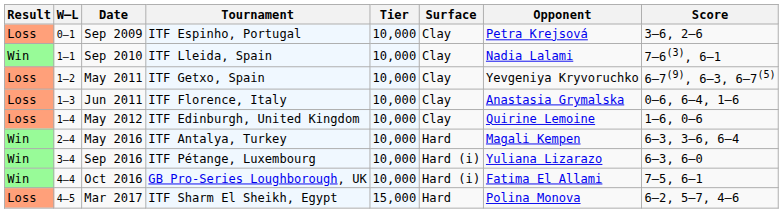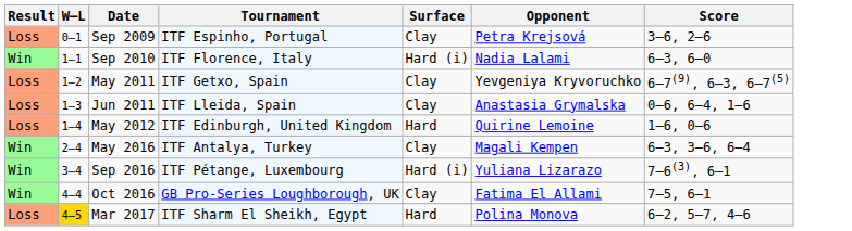 <table class="sortable wikitable">
 <tr>
 <th>Result</th>
 <th class=unsortable>W–L</th>
 <th>Date</th>
 <th>Tournament</th>
-<th>Tier</th>
 <th>Surface</th>
 <th>Opponent</th>
 <th class=unsortable>Score</th>
 </tr>
 <tr>
 <td bgcolor="FFA07A">Loss</td>
 <td><small>0–1</small></td>
 <td>Sep 2009</td>
 <td bgcolor="#f0f8ff">ITF Espinho, Portugal</td>
-<td bgcolor="#f0f8ff">10,000</td>
 <td>Clay</td>
 <td> <a href='#'>Petra Krejsová</a></td>
 <td>3–6, 2–6</td>
 </tr>
 <tr>
 <td bgcolor="98FB98">Win</td>
 <td><small>1–1</small></td>
 <td>Sep 2010</td>
-<td bgcolor="#f0f8ff">ITF Lleida, Spain</td>
-<td bgcolor="#f0f8ff">10,000</td>
-<td>Clay</td>
+<td bgcolor="#f0f8ff">ITF Florence, Italy</td>
+<td>Hard (i)</td>
 <td> <a href='#'>Nadia Lalami</a></td>
-<td>7–6<sup>(3)</sup>, 6–1</td>
+<td>6–3, 6–0</td>
 </tr>
 <tr>
 <td bgcolor="FFA07A">Loss</td>
 <td><small>1–2</small></td>
 <td>May 2011</td>
 <td bgcolor="#f0f8ff">ITF Getxo, Spain</td>
-<td bgcolor="#f0f8ff">10,000</td>
 <td>Clay</td>
 <td> Yevgeniya Kryvoruchko</td>
 <td>6–7<sup>(9)</sup>, 6–3, 6–7<sup>(5)</sup></td>
 </tr>
 <tr>
 <td bgcolor="FFA07A">Loss</td>
 <td><small>1–3</small></td>
 <td>Jun 2011</td>
-<td bgcolor="#f0f8ff">ITF Florence, Italy</td>
-<td bgcolor="#f0f8ff">10,000</td>
+<td bgcolor="#f0f8ff">ITF Lleida, Spain</td>
 <td>Clay</td>
 <td> <a href='#'>Anastasia Grymalska</a></td>
 <td>0–6, 6–4, 1–6</td>
 </tr>
 <tr>
 <td bgcolor="FFA07A">Loss</td>
 <td><small>1–4</small></td>
 <td>May 2012</td>
 <td bgcolor="#f0f8ff">ITF Edinburgh, United Kingdom</td>
-<td bgcolor="#f0f8ff">10,000</td>
-<td>Clay</td>
+<td>Hard</td>
 <td> <a href='#'>Quirine Lemoine</a></td>
 <td>1–6, 0–6</td>
 </tr>
 <tr>
 <td bgcolor="98FB98">Win</td>
 <td><small>2–4</small></td>
 <td>May 2016</td>
 <td bgcolor="#f0f8ff">ITF Antalya, Turkey</td>
-<td bgcolor="#f0f8ff">10,000</td>
-<td>Hard</td>
+<td>Clay</td>
 <td> <a href='#'>Magali Kempen</a></td>
 <td>6–3, 3–6, 6–4</td>
 </tr>
 <tr>
 <td bgcolor="98FB98">Win</td>
 <td><small>3–4</small></td>
 <td>Sep 2016</td>
 <td bgcolor="#f0f8ff">ITF Pétange, Luxembourg</td>
-<td bgcolor="#f0f8ff">10,000</td>
 <td>Hard (i)</td>
 <td> <a href='#'>Yuliana Lizarazo</a></td>
-<td>6–3, 6–0</td>
+<td>7–6<sup>(3)</sup>, 6–1</td>
 </tr>
 <tr>
 <td bgcolor="98FB98">Win</td>
 <td><small>4–4</small></td>
 <td>Oct 2016</td>
 <td bgcolor="#f0f8ff"><a href='#'>GB Pro-Series Loughborough</a>, UK</td>
-<td bgcolor="#f0f8ff">10,000</td>
-<td>Hard (i)</td>
+<td>Clay</td>
 <td> <a href='#'>Fatima El Allami</a></td>
 <td>7–5, 6–1</td>
 </tr>
 <tr>
 <td bgcolor="FFA07A">Loss</td>
-<td><small>4–5</small></td>
+<td style="background: gold;"><small>4–5</small></td>
 <td>Mar 2017</td>
 <td style="background:#f0f8ff;">ITF Sharm El Sheikh, Egypt</td>
-<td style="background:#f0f8ff;">15,000</td>
 <td>Hard</td>
 <td> <a href='#'>Polina Monova</a></td>
 <td>6–2, 5–7, 4–6</td>
 </tr>
 </table>
